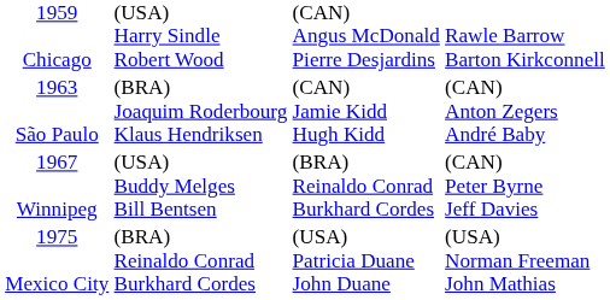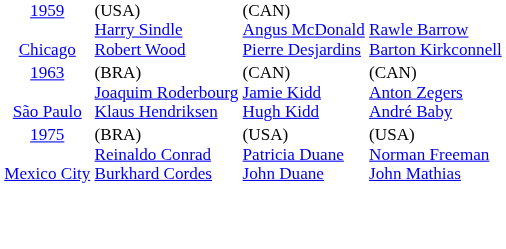 <table>
 <tr>
 <td align=center><a href='#'>1959</a><br><br><a href='#'>Chicago</a></td>
 <td> (USA)<br><a href='#'>Harry Sindle</a><br><a href='#'>Robert Wood</a></td>
 <td> (CAN)<br><a href='#'>Angus McDonald</a><br><a href='#'>Pierre Desjardins</a></td>
 <td><br><a href='#'>Rawle Barrow</a><br><a href='#'>Barton Kirkconnell</a></td>
 </tr>
 <tr>
 <td align=center><a href='#'>1963</a><br><br><a href='#'>São Paulo</a></td>
 <td> (BRA)<br><a href='#'>Joaquim Roderbourg</a><br><a href='#'>Klaus Hendriksen</a></td>
 <td> (CAN)<br><a href='#'>Jamie Kidd</a><br><a href='#'>Hugh Kidd</a></td>
 <td> (CAN)<br><a href='#'>Anton Zegers</a><br><a href='#'>André Baby</a></td>
 </tr>
 <tr>
-<td align=center><a href='#'>1967</a><br><br><a href='#'>Winnipeg</a></td>
-<td> (USA)<br><a href='#'>Buddy Melges</a><br><a href='#'>Bill Bentsen</a></td>
-<td> (BRA)<br><a href='#'>Reinaldo Conrad</a><br><a href='#'>Burkhard Cordes</a></td>
-<td> (CAN)<br><a href='#'>Peter Byrne</a><br><a href='#'>Jeff Davies</a></td>
-</tr>
-<tr>
 <td align=center><a href='#'>1975</a><br><br><a href='#'>Mexico City</a></td>
 <td> (BRA)<br><a href='#'>Reinaldo Conrad</a><br><a href='#'>Burkhard Cordes</a></td>
 <td> (USA)<br><a href='#'>Patricia Duane</a><br><a href='#'>John Duane</a></td>
 <td> (USA)<br><a href='#'>Norman Freeman</a><br><a href='#'>John Mathias</a></td>
 </tr>
 <tr>
 </tr>
 </table>
